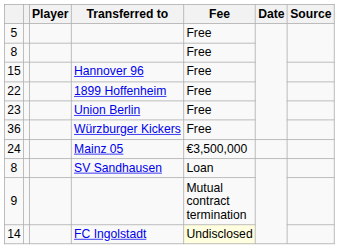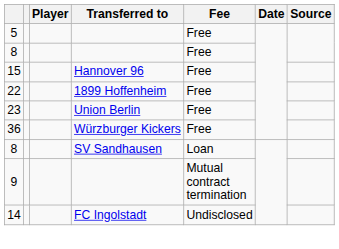 <table class="wikitable plainrowheaders sortable">
 <tr>
 <th></th>
 <th></th>
 <th scope=col>Player</th>
 <th>Transferred to</th>
 <th !scope=col; style="width: 65px;">Fee</th>
 <th scope=col>Date</th>
 <th scope=col>Source</th>
 </tr>
 <tr>
 <td align=center>5</td>
 <td align=center></td>
 <td></td>
 <td></td>
 <td>Free</td>
 <td rowspan=6></td>
 </tr>
 <tr>
 <td align=center>8</td>
 <td align=center></td>
 <td></td>
 <td></td>
 <td>Free</td>
 </tr>
 <tr>
 <td align=center>15</td>
 <td align=center></td>
 <td></td>
 <td> <a href='#'>Hannover 96</a></td>
 <td>Free</td>
 <td></td>
 </tr>
 <tr>
 <td align=center>22</td>
 <td align=center></td>
 <td></td>
 <td> <a href='#'>1899 Hoffenheim</a></td>
 <td>Free</td>
 <td></td>
 </tr>
 <tr>
 <td align=center>23</td>
 <td align=center></td>
 <td></td>
 <td> <a href='#'>Union Berlin</a></td>
 <td>Free</td>
 <td></td>
 </tr>
 <tr>
 <td align=center>36</td>
 <td align=center></td>
 <td></td>
 <td> <a href='#'>Würzburger Kickers</a></td>
 <td>Free</td>
 <td></td>
 </tr>
 <tr>
-<td align=center>24</td>
-<td align=center></td>
-<td></td>
-<td> <a href='#'>Mainz 05</a></td>
-<td>€3,500,000</td>
-<td></td>
-<td></td>
-</tr>
-<tr>
 <td align=center>8</td>
 <td align=center></td>
 <td></td>
 <td> <a href='#'>SV Sandhausen</a></td>
 <td>Loan</td>
 <td rowspan=3></td>
 <td></td>
 </tr>
 <tr>
 <td align=center>9</td>
 <td align=center></td>
 <td></td>
 <td></td>
 <td>Mutual contract termination</td>
 <td></td>
 </tr>
 <tr>
 <td align=center>14</td>
 <td align=center></td>
 <td></td>
 <td> <a href='#'>FC Ingolstadt</a></td>
-<td style="background: lightyellow;">Undisclosed</td>
+<td>Undisclosed</td>
 <td></td>
 </tr>
 </table>
